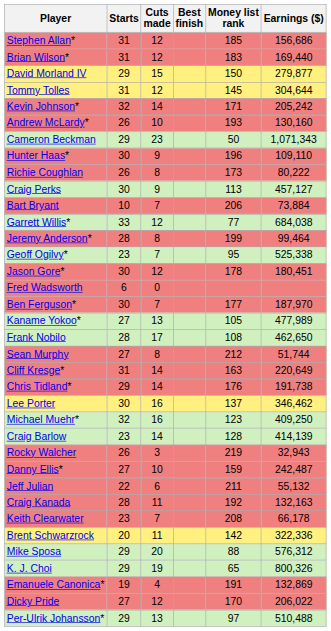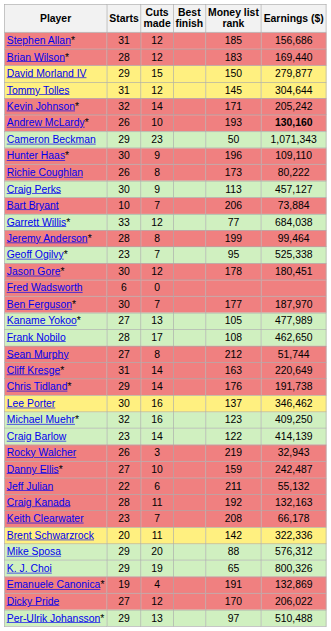 <table class=" sortable wikitable" style="text-align:center">
 <tr>
 <th>Player</th>
 <th>Starts</th>
 <th>Cuts<br>made</th>
 <th>Best<br>finish</th>
 <th>Money list<br>rank</th>
 <th>Earnings ($)</th>
 </tr>
 <tr style="background:#F08080;">
 <td align=left> <a href='#'>Stephen Allan</a>*</td>
 <td>31</td>
 <td>12</td>
 <td></td>
 <td>185</td>
 <td>156,686</td>
 </tr>
 <tr style="background:#F08080;">
 <td align=left> <a href='#'>Brian Wilson</a>*</td>
-<td>31</td>
+<td>28</td>
 <td>12</td>
 <td></td>
 <td>183</td>
 <td>169,440</td>
 </tr>
 <tr style="background:#FFF080;">
 <td align=left> <a href='#'>David Morland IV</a></td>
 <td>29</td>
 <td>15</td>
 <td></td>
 <td>150</td>
 <td>279,877</td>
 </tr>
 <tr style="background:#FFF080;">
 <td align=left> <a href='#'>Tommy Tolles</a></td>
 <td>31</td>
 <td>12</td>
 <td></td>
 <td>145</td>
 <td>304,644</td>
 </tr>
 <tr style="background:#F08080;">
 <td align=left> <a href='#'>Kevin Johnson</a>*</td>
 <td>32</td>
 <td>14</td>
 <td></td>
 <td>171</td>
 <td>205,242</td>
 </tr>
 <tr style="background:#F08080;">
 <td align=left> <a href='#'>Andrew McLardy</a>*</td>
 <td>26</td>
 <td>10</td>
 <td></td>
 <td>193</td>
-<td>130,160</td>
+<td><strong>130,160</strong></td>
 </tr>
 <tr style="background:#D0F0C0;">
 <td align=left> <a href='#'>Cameron Beckman</a></td>
 <td>29</td>
 <td>23</td>
 <td></td>
 <td>50</td>
 <td>1,071,343</td>
 </tr>
 <tr style="background:#F08080;">
 <td align=left> <a href='#'>Hunter Haas</a>*</td>
 <td>30</td>
 <td>9</td>
 <td></td>
 <td>196</td>
 <td>109,110</td>
 </tr>
 <tr style="background:#F08080;">
 <td align=left> <a href='#'>Richie Coughlan</a></td>
 <td>26</td>
 <td>8</td>
 <td></td>
 <td>173</td>
 <td>80,222</td>
 </tr>
 <tr style="background:#D0F0C0;">
 <td align=left> <a href='#'>Craig Perks</a></td>
 <td>30</td>
 <td>9</td>
 <td></td>
 <td>113</td>
 <td>457,127</td>
 </tr>
 <tr style="background:#F08080;">
 <td align=left> <a href='#'>Bart Bryant</a></td>
 <td>10</td>
 <td>7</td>
 <td></td>
 <td>206</td>
 <td>73,884</td>
 </tr>
 <tr style="background:#D0F0C0;">
 <td align=left> <a href='#'>Garrett Willis</a>*</td>
 <td>33</td>
 <td>12</td>
 <td></td>
 <td>77</td>
 <td>684,038</td>
 </tr>
 <tr style="background:#F08080;">
 <td align=left> <a href='#'>Jeremy Anderson</a>*</td>
 <td>28</td>
 <td>8</td>
 <td></td>
 <td>199</td>
 <td>99,464</td>
 </tr>
 <tr style="background:#D0F0C0;">
 <td align=left> <a href='#'>Geoff Ogilvy</a>*</td>
 <td>23</td>
 <td>7</td>
 <td></td>
 <td>95</td>
 <td>525,338</td>
 </tr>
 <tr style="background:#F08080;">
 <td align=left> <a href='#'>Jason Gore</a>*</td>
 <td>30</td>
 <td>12</td>
 <td></td>
 <td>178</td>
 <td>180,451</td>
 </tr>
 <tr style="background:#F08080;">
 <td align=left> <a href='#'>Fred Wadsworth</a></td>
 <td>6</td>
 <td>0</td>
 <td></td>
 <td></td>
 <td></td>
 </tr>
 <tr style="background:#F08080;">
 <td align=left> <a href='#'>Ben Ferguson</a>*</td>
 <td>30</td>
 <td>7</td>
 <td></td>
 <td>177</td>
 <td>187,970</td>
 </tr>
 <tr style="background:#D0F0C0;">
 <td align=left> <a href='#'>Kaname Yokoo</a>*</td>
 <td>27</td>
 <td>13</td>
 <td></td>
 <td>105</td>
 <td>477,989</td>
 </tr>
 <tr style="background:#D0F0C0;">
 <td align=left> <a href='#'>Frank Nobilo</a></td>
 <td>28</td>
 <td>17</td>
 <td></td>
 <td>108</td>
 <td>462,650</td>
 </tr>
 <tr style="background:#F08080;">
 <td align=left> <a href='#'>Sean Murphy</a></td>
 <td>27</td>
 <td>8</td>
 <td></td>
 <td>212</td>
 <td>51,744</td>
 </tr>
 <tr style="background:#F08080;">
 <td align=left> <a href='#'>Cliff Kresge</a>*</td>
 <td>31</td>
 <td>14</td>
 <td></td>
 <td>163</td>
 <td>220,649</td>
 </tr>
 <tr style="background:#F08080;">
 <td align=left> <a href='#'>Chris Tidland</a>*</td>
 <td>29</td>
 <td>14</td>
 <td></td>
 <td>176</td>
 <td>191,738</td>
 </tr>
 <tr style="background:#FFF080;">
 <td align=left> <a href='#'>Lee Porter</a></td>
 <td>30</td>
 <td>16</td>
 <td></td>
 <td>137</td>
 <td>346,462</td>
 </tr>
 <tr style="background:#D0F0C0;">
 <td align=left> <a href='#'>Michael Muehr</a>*</td>
 <td>32</td>
 <td>16</td>
 <td></td>
 <td>123</td>
 <td>409,250</td>
 </tr>
 <tr style="background:#D0F0C0;">
 <td align=left> <a href='#'>Craig Barlow</a></td>
 <td>23</td>
 <td>14</td>
 <td></td>
-<td>128</td>
+<td>122</td>
 <td>414,139</td>
 </tr>
 <tr style="background:#F08080;">
 <td align=left> <a href='#'>Rocky Walcher</a></td>
 <td>26</td>
 <td>3</td>
 <td></td>
 <td>219</td>
 <td>32,943</td>
 </tr>
 <tr style="background:#F08080;">
 <td align=left> <a href='#'>Danny Ellis</a>*</td>
 <td>27</td>
 <td>10</td>
 <td></td>
 <td>159</td>
 <td>242,487</td>
 </tr>
 <tr style="background:#F08080;">
 <td align=left> <a href='#'>Jeff Julian</a></td>
 <td>22</td>
 <td>6</td>
 <td></td>
 <td>211</td>
 <td>55,132</td>
 </tr>
 <tr style="background:#F08080;">
 <td align=left> <a href='#'>Craig Kanada</a></td>
 <td>28</td>
 <td>11</td>
 <td></td>
 <td>192</td>
 <td>132,163</td>
 </tr>
 <tr style="background:#F08080;">
 <td align=left> <a href='#'>Keith Clearwater</a></td>
 <td>23</td>
 <td>7</td>
 <td></td>
 <td>208</td>
 <td>66,178</td>
 </tr>
 <tr style="background:#FFF080;">
 <td align=left> <a href='#'>Brent Schwarzrock</a></td>
 <td>20</td>
 <td>11</td>
 <td></td>
 <td>142</td>
 <td>322,336</td>
 </tr>
 <tr style="background:#D0F0C0;">
 <td align=left> <a href='#'>Mike Sposa</a></td>
 <td>29</td>
 <td>20</td>
 <td></td>
 <td>88</td>
 <td>576,312</td>
 </tr>
 <tr style="background:#D0F0C0;">
 <td align=left> <a href='#'>K. J. Choi</a></td>
 <td>29</td>
 <td>19</td>
 <td></td>
 <td>65</td>
 <td>800,326</td>
 </tr>
 <tr style="background:#F08080;">
 <td align=left> <a href='#'>Emanuele Canonica</a>*</td>
 <td>19</td>
 <td>4</td>
 <td></td>
 <td>191</td>
 <td>132,869</td>
 </tr>
 <tr style="background:#F08080;">
 <td align=left> <a href='#'>Dicky Pride</a></td>
 <td>27</td>
 <td>12</td>
 <td></td>
 <td>170</td>
 <td>206,022</td>
 </tr>
 <tr style="background:#D0F0C0;">
 <td align=left> <a href='#'>Per-Ulrik Johansson</a>*</td>
 <td>29</td>
 <td>13</td>
 <td></td>
 <td>97</td>
 <td>510,488</td>
 </tr>
 </table>
